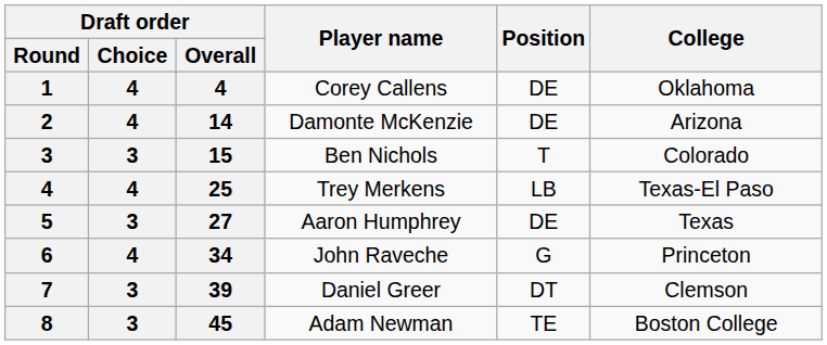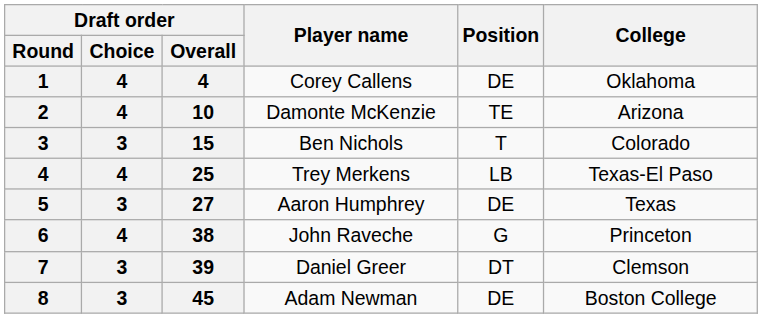 <table class="wikitable" style="font-size:95%; text-align:center">
 <tr>
 <th width="180" colspan="3">Draft order</th>
 <th width="160" rowspan="2">Player name</th>
 <th width="60"  rowspan="2">Position</th>
 <th width="160" rowspan="2">College</th>
 </tr>
 <tr>
 <th>Round</th>
 <th>Choice</th>
 <th>Overall</th>
 </tr>
 <tr>
 <th>1</th>
 <th>4</th>
 <th>4</th>
 <td>Corey Callens</td>
 <td>DE</td>
 <td>Oklahoma</td>
 </tr>
 <tr>
 <th>2</th>
 <th>4</th>
-<th>14</th>
+<th>10</th>
 <td>Damonte McKenzie</td>
-<td>DE</td>
+<td>TE</td>
 <td>Arizona</td>
 </tr>
 <tr>
 <th>3</th>
 <th>3</th>
 <th>15</th>
 <td>Ben Nichols</td>
 <td>T</td>
 <td>Colorado</td>
 </tr>
 <tr>
 <th>4</th>
 <th>4</th>
 <th>25</th>
 <td>Trey Merkens</td>
 <td>LB</td>
 <td>Texas-El Paso</td>
 </tr>
 <tr>
 <th>5</th>
 <th>3</th>
 <th>27</th>
 <td>Aaron Humphrey</td>
 <td>DE</td>
 <td>Texas</td>
 </tr>
 <tr>
 <th>6</th>
 <th>4</th>
-<th>34</th>
+<th>38</th>
 <td>John Raveche</td>
 <td>G</td>
 <td>Princeton</td>
 </tr>
 <tr>
 <th>7</th>
 <th>3</th>
 <th>39</th>
 <td>Daniel Greer</td>
 <td>DT</td>
 <td>Clemson</td>
 </tr>
 <tr>
 <th>8</th>
 <th>3</th>
 <th>45</th>
 <td>Adam Newman</td>
-<td>TE</td>
+<td>DE</td>
 <td>Boston College</td>
 </tr>
 </table>
